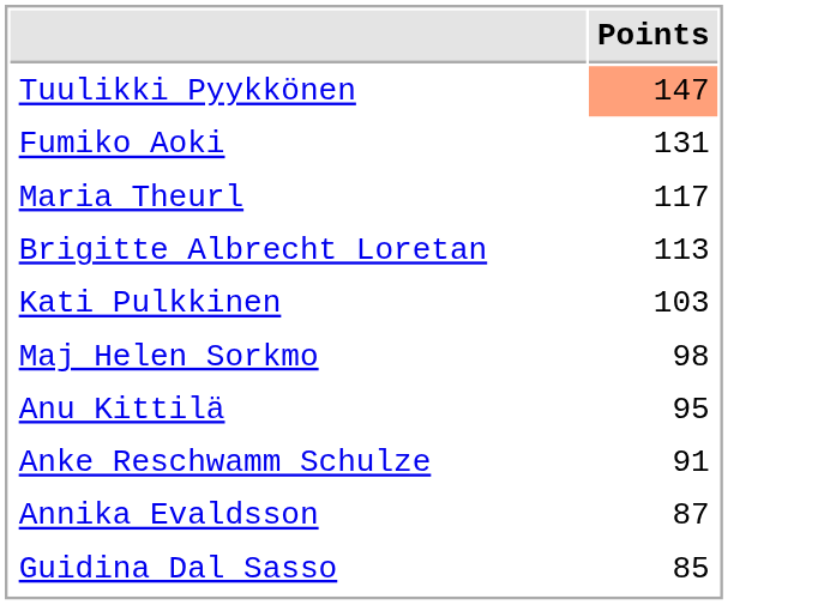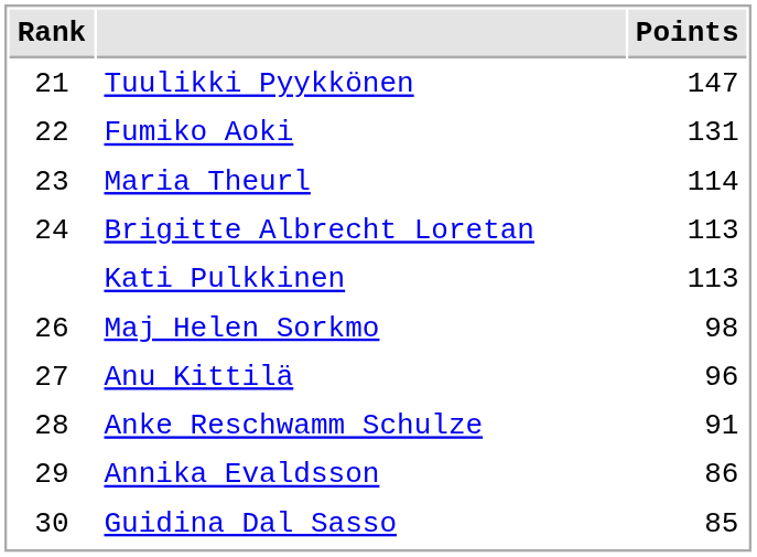 <table cellspacing="1" cellpadding="3" style="border:1px solid #AAAAAA;font-size:86%">
 <tr style="background-color: #E4E4E4;">
+<th style="border-bottom:1px solid #AAAAAA" width=10>Rank</th>
 <th style="border-bottom:1px solid #AAAAAA" width=200></th>
 <th style="border-bottom:1px solid #AAAAAA" width=20 align=right>Points</th>
 </tr>
 <tr>
+<td align=center>21</td>
 <td> <a href='#'>Tuulikki Pyykkönen</a></td>
-<td align=right style="background: lightsalmon;">147</td>
+<td align=right>147</td>
 </tr>
 <tr>
+<td align=center>22</td>
 <td> <a href='#'>Fumiko Aoki</a></td>
 <td align=right>131</td>
 </tr>
 <tr>
+<td align=center>23</td>
 <td> <a href='#'>Maria Theurl</a></td>
-<td align=right>117</td>
+<td align=right>114</td>
 </tr>
 <tr>
+<td align=center>24</td>
 <td> <a href='#'>Brigitte Albrecht Loretan</a></td>
 <td align=right>113</td>
 </tr>
 <tr>
+<td align=center></td>
 <td> <a href='#'>Kati Pulkkinen</a></td>
-<td align=right>103</td>
+<td align=right>113</td>
 </tr>
 <tr>
+<td align=center>26</td>
 <td> <a href='#'>Maj Helen Sorkmo</a></td>
 <td align=right>98</td>
 </tr>
 <tr>
+<td align=center>27</td>
 <td> <a href='#'>Anu Kittilä</a></td>
-<td align=right>95</td>
+<td align=right>96</td>
 </tr>
 <tr>
+<td align=center>28</td>
 <td> <a href='#'>Anke Reschwamm Schulze</a></td>
 <td align=right>91</td>
 </tr>
 <tr>
+<td align=center>29</td>
 <td> <a href='#'>Annika Evaldsson</a></td>
-<td align=right>87</td>
+<td align=right>86</td>
 </tr>
 <tr>
+<td align=center>30</td>
 <td> <a href='#'>Guidina Dal Sasso</a></td>
 <td align=right>85</td>
 </tr>
 </table>
